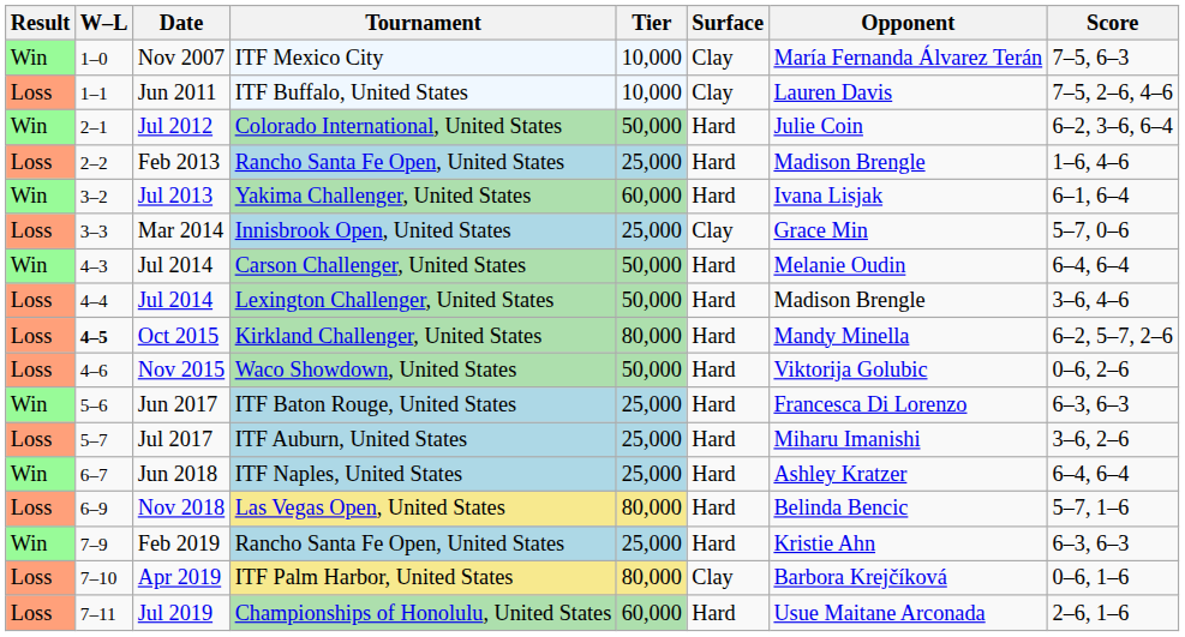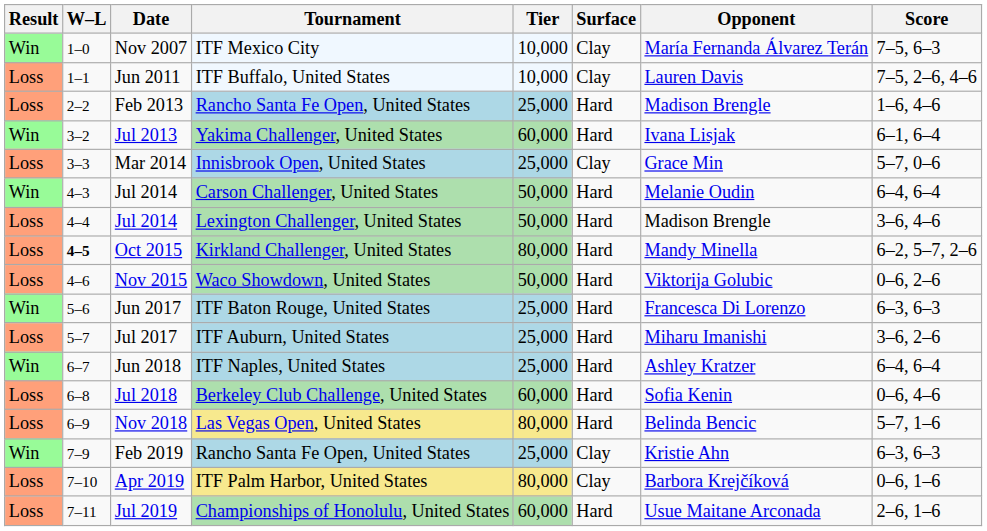 <table class="sortable wikitable">
 <tr>
 <th>Result</th>
 <th class="unsortable">W–L</th>
 <th>Date</th>
 <th>Tournament</th>
 <th>Tier</th>
 <th>Surface</th>
 <th>Opponent</th>
 <th class="unsortable">Score</th>
 </tr>
 <tr>
 <td style="background:#98fb98;">Win</td>
 <td><small>1–0</small></td>
 <td>Nov 2007</td>
 <td style="background:#f0f8ff;">ITF Mexico City</td>
 <td style="background:#f0f8ff;">10,000</td>
 <td>Clay</td>
 <td> <a href='#'>María Fernanda Álvarez Terán</a></td>
 <td>7–5, 6–3</td>
 </tr>
 <tr>
 <td style="background:#ffa07a;">Loss</td>
 <td><small>1–1</small></td>
 <td>Jun 2011</td>
 <td style="background:#f0f8ff;">ITF Buffalo, United States</td>
 <td style="background:#f0f8ff;">10,000</td>
 <td>Clay</td>
 <td> <a href='#'>Lauren Davis</a></td>
 <td>7–5, 2–6, 4–6</td>
-</tr>
-<tr>
-<td style="background:#98fb98;">Win</td>
-<td><small>2–1</small></td>
-<td><a href='#'>Jul 2012</a></td>
-<td style="background:#addfad;"><a href='#'>Colorado International</a>, United States</td>
-<td style="background:#addfad;">50,000</td>
-<td>Hard</td>
-<td> <a href='#'>Julie Coin</a></td>
-<td>6–2, 3–6, 6–4</td>
 </tr>
 <tr>
 <td style="background:#ffa07a;">Loss</td>
 <td><small>2–2</small></td>
 <td>Feb 2013</td>
 <td style="background:lightblue;"><a href='#'>Rancho Santa Fe Open</a>, United States</td>
 <td style="background:lightblue;">25,000</td>
 <td>Hard</td>
 <td> <a href='#'>Madison Brengle</a></td>
 <td>1–6, 4–6</td>
 </tr>
 <tr>
 <td style="background:#98fb98;">Win</td>
 <td><small>3–2</small></td>
 <td><a href='#'>Jul 2013</a></td>
 <td style="background:#addfad;"><a href='#'>Yakima Challenger</a>, United States</td>
 <td style="background:#addfad;">60,000</td>
 <td>Hard</td>
 <td> <a href='#'>Ivana Lisjak</a></td>
 <td>6–1, 6–4</td>
 </tr>
 <tr>
 <td style="background:#ffa07a;">Loss</td>
 <td><small>3–3</small></td>
 <td>Mar 2014</td>
 <td style="background:lightblue;"><a href='#'>Innisbrook Open</a>, United States</td>
 <td style="background:lightblue;">25,000</td>
 <td>Clay</td>
 <td> <a href='#'>Grace Min</a></td>
 <td>5–7, 0–6</td>
 </tr>
 <tr>
 <td style="background:#98fb98;">Win</td>
 <td><small>4–3</small></td>
 <td>Jul 2014</td>
 <td style="background:#addfad;"><a href='#'>Carson Challenger</a>, United States</td>
 <td style="background:#addfad;">50,000</td>
 <td>Hard</td>
 <td> <a href='#'>Melanie Oudin</a></td>
 <td>6–4, 6–4</td>
 </tr>
 <tr>
 <td style="background:#ffa07a;">Loss</td>
 <td><small>4–4</small></td>
 <td><a href='#'>Jul 2014</a></td>
 <td style="background:#addfad;"><a href='#'>Lexington Challenger</a>, United States</td>
 <td style="background:#addfad;">50,000</td>
 <td>Hard</td>
 <td> Madison Brengle</td>
 <td>3–6, 4–6</td>
 </tr>
 <tr>
 <td style="background:#ffa07a;">Loss</td>
 <td><strong><small>4–5</small></strong></td>
 <td><a href='#'>Oct 2015</a></td>
 <td style="background:#addfad;"><a href='#'>Kirkland Challenger</a>, United States</td>
 <td style="background:#addfad;">80,000</td>
 <td>Hard</td>
 <td> <a href='#'>Mandy Minella</a></td>
 <td>6–2, 5–7, 2–6</td>
 </tr>
 <tr>
 <td style="background:#ffa07a;">Loss</td>
 <td><small>4–6</small></td>
 <td><a href='#'>Nov 2015</a></td>
 <td style="background:#addfad;"><a href='#'>Waco Showdown</a>, United States</td>
 <td style="background:#addfad;">50,000</td>
 <td>Hard</td>
 <td> <a href='#'>Viktorija Golubic</a></td>
 <td>0–6, 2–6</td>
 </tr>
 <tr>
 <td style="background:#98fb98;">Win</td>
 <td><small>5–6</small></td>
 <td>Jun 2017</td>
 <td style="background:lightblue;">ITF Baton Rouge, United States</td>
 <td style="background:lightblue;">25,000</td>
 <td>Hard</td>
 <td> <a href='#'>Francesca Di Lorenzo</a></td>
 <td>6–3, 6–3</td>
 </tr>
 <tr>
 <td style="background:#ffa07a;">Loss</td>
 <td><small>5–7</small></td>
 <td>Jul 2017</td>
 <td style="background:lightblue;">ITF Auburn, United States</td>
 <td style="background:lightblue;">25,000</td>
 <td>Hard</td>
 <td> <a href='#'>Miharu Imanishi</a></td>
 <td>3–6, 2–6</td>
 </tr>
 <tr>
 <td style="background:#98fb98;">Win</td>
 <td><small>6–7</small></td>
 <td>Jun 2018</td>
 <td style="background:lightblue;">ITF Naples, United States</td>
 <td style="background:lightblue;">25,000</td>
 <td>Hard</td>
 <td> <a href='#'>Ashley Kratzer</a></td>
 <td>6–4, 6–4</td>
 </tr>
 <tr>
 <td style="background:#ffa07a;">Loss</td>
+<td><small>6–8</small></td>
+<td><a href='#'>Jul 2018</a></td>
+<td style="background:#addfad;"><a href='#'>Berkeley Club Challenge</a>, United States</td>
+<td style="background:#addfad;">60,000</td>
+<td>Hard</td>
+<td> <a href='#'>Sofia Kenin</a></td>
+<td>0–6, 4–6</td>
+</tr>
+<tr>
+<td style="background:#ffa07a;">Loss</td>
 <td><small>6–9</small></td>
 <td><a href='#'>Nov 2018</a></td>
 <td style="background:#f7e98e;"><a href='#'>Las Vegas Open</a>, United States</td>
 <td style="background:#f7e98e;">80,000</td>
 <td>Hard</td>
 <td> <a href='#'>Belinda Bencic</a></td>
 <td>5–7, 1–6</td>
 </tr>
 <tr>
 <td style="background:#98fb98;">Win</td>
 <td><small>7–9</small></td>
 <td>Feb 2019</td>
 <td style="background:lightblue;">Rancho Santa Fe Open, United States</td>
 <td style="background:lightblue;">25,000</td>
-<td>Hard</td>
+<td>Clay</td>
 <td> <a href='#'>Kristie Ahn</a></td>
 <td>6–3, 6–3</td>
 </tr>
 <tr>
 <td style="background:#ffa07a;">Loss</td>
 <td><small>7–10</small></td>
 <td><a href='#'>Apr 2019</a></td>
 <td style="background:#f7e98e;">ITF Palm Harbor, United States</td>
 <td style="background:#f7e98e;">80,000</td>
 <td>Clay</td>
 <td> <a href='#'>Barbora Krejčíková</a></td>
 <td>0–6, 1–6</td>
 </tr>
 <tr>
 <td style="background:#ffa07a;">Loss</td>
 <td><small>7–11</small></td>
 <td><a href='#'>Jul 2019</a></td>
 <td style="background:#addfad;"><a href='#'>Championships of Honolulu</a>, United States</td>
 <td style="background:#addfad;">60,000</td>
 <td>Hard</td>
 <td> <a href='#'>Usue Maitane Arconada</a></td>
 <td>2–6, 1–6</td>
 </tr>
 </table>
